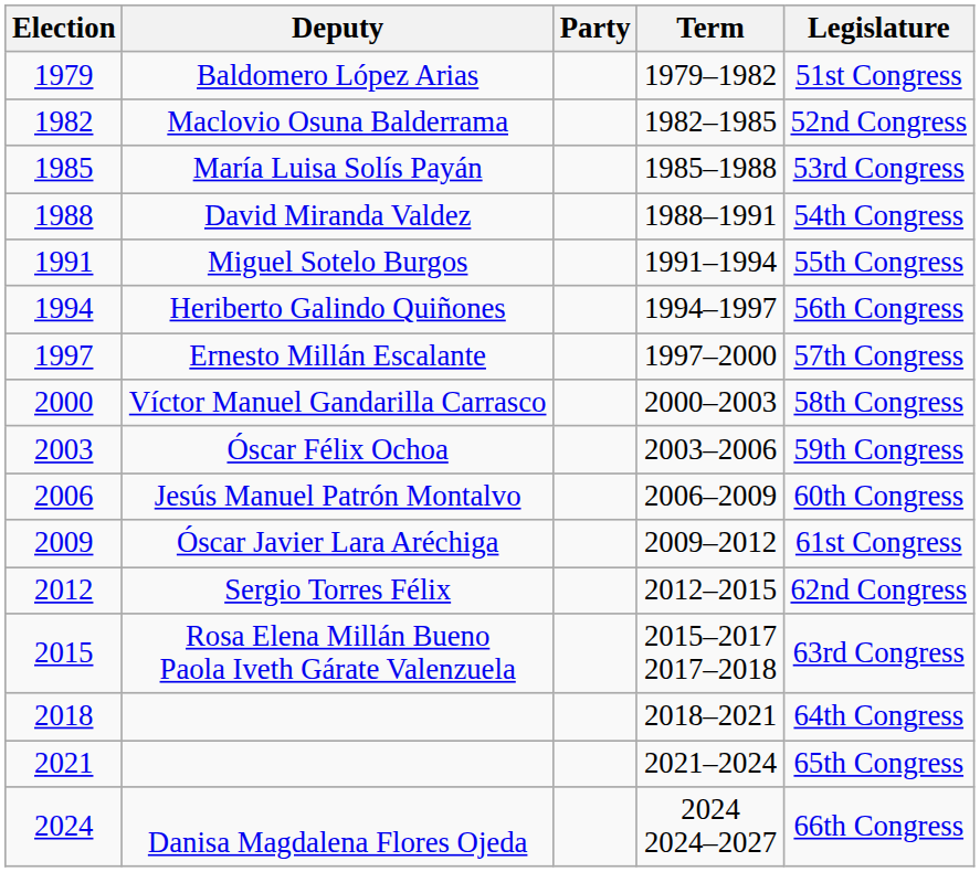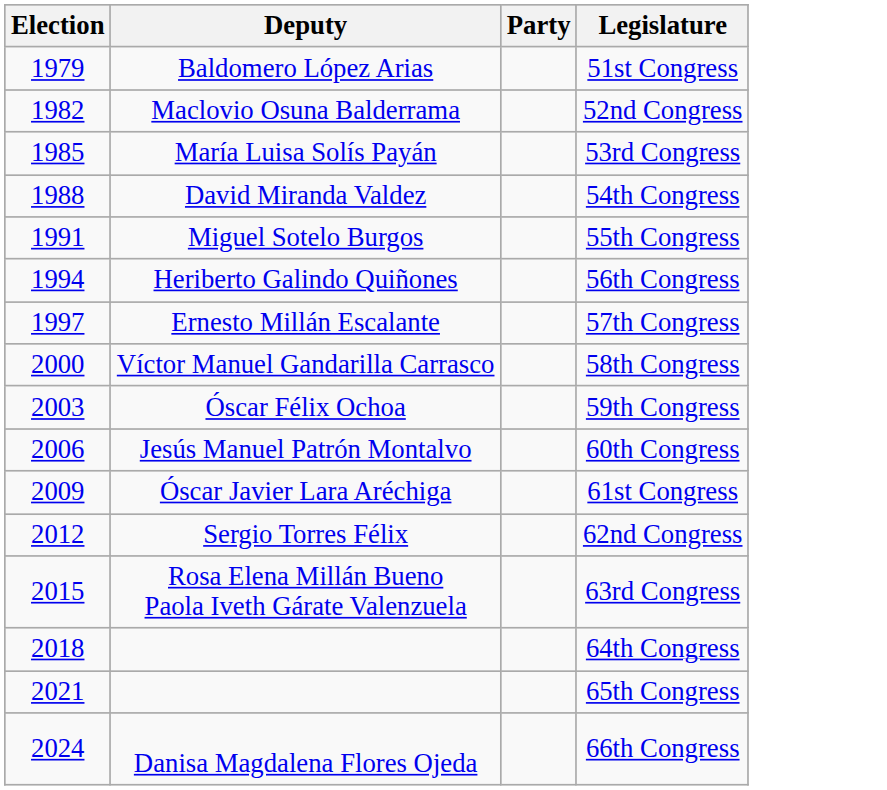 <table class="wikitable sortable" style="text-align: center">
 <tr>
 <th>Election</th>
 <th class="unsortable">Deputy</th>
 <th class="unsortable">Party</th>
-<th class="unsortable">Term</th>
 <th class="unsortable">Legislature</th>
 </tr>
 <tr>
 <td><a href='#'>1979</a></td>
 <td><a href='#'>Baldomero López Arias</a></td>
 <td></td>
-<td>1979–1982</td>
 <td><a href='#'>51st Congress</a></td>
 </tr>
 <tr>
 <td><a href='#'>1982</a></td>
 <td><a href='#'>Maclovio Osuna Balderrama</a></td>
 <td></td>
-<td>1982–1985</td>
 <td><a href='#'>52nd Congress</a></td>
 </tr>
 <tr>
 <td><a href='#'>1985</a></td>
 <td><a href='#'>María Luisa Solís Payán</a></td>
 <td></td>
-<td>1985–1988</td>
 <td><a href='#'>53rd Congress</a></td>
 </tr>
 <tr>
 <td><a href='#'>1988</a></td>
 <td><a href='#'>David Miranda Valdez</a></td>
 <td></td>
-<td>1988–1991</td>
 <td><a href='#'>54th Congress</a></td>
 </tr>
 <tr>
 <td><a href='#'>1991</a></td>
 <td><a href='#'>Miguel Sotelo Burgos</a></td>
 <td></td>
-<td>1991–1994</td>
 <td><a href='#'>55th Congress</a></td>
 </tr>
 <tr>
 <td><a href='#'>1994</a></td>
 <td><a href='#'>Heriberto Galindo Quiñones</a></td>
 <td></td>
-<td>1994–1997</td>
 <td><a href='#'>56th Congress</a></td>
 </tr>
 <tr>
 <td><a href='#'>1997</a></td>
 <td><a href='#'>Ernesto Millán Escalante</a></td>
 <td></td>
-<td>1997–2000</td>
 <td><a href='#'>57th Congress</a></td>
 </tr>
 <tr>
 <td><a href='#'>2000</a></td>
 <td><a href='#'>Víctor Manuel Gandarilla Carrasco</a></td>
 <td></td>
-<td>2000–2003</td>
 <td><a href='#'>58th Congress</a></td>
 </tr>
 <tr>
 <td><a href='#'>2003</a></td>
 <td><a href='#'>Óscar Félix Ochoa</a></td>
 <td></td>
-<td>2003–2006</td>
 <td><a href='#'>59th Congress</a></td>
 </tr>
 <tr>
 <td><a href='#'>2006</a></td>
 <td><a href='#'>Jesús Manuel Patrón Montalvo</a></td>
 <td></td>
-<td>2006–2009</td>
 <td><a href='#'>60th Congress</a></td>
 </tr>
 <tr>
 <td><a href='#'>2009</a></td>
 <td><a href='#'>Óscar Javier Lara Aréchiga</a></td>
 <td></td>
-<td>2009–2012</td>
 <td><a href='#'>61st Congress</a></td>
 </tr>
 <tr>
 <td><a href='#'>2012</a></td>
 <td><a href='#'>Sergio Torres Félix</a></td>
 <td></td>
-<td>2012–2015</td>
 <td><a href='#'>62nd Congress</a></td>
 </tr>
 <tr>
 <td><a href='#'>2015</a></td>
 <td><a href='#'>Rosa Elena Millán Bueno</a><br><a href='#'>Paola Iveth Gárate Valenzuela</a></td>
 <td></td>
-<td>2015–2017<br>2017–2018</td>
 <td><a href='#'>63rd Congress</a></td>
 </tr>
 <tr>
 <td><a href='#'>2018</a></td>
 <td></td>
 <td></td>
-<td>2018–2021</td>
 <td><a href='#'>64th Congress</a></td>
 </tr>
 <tr>
 <td><a href='#'>2021</a></td>
 <td></td>
 <td></td>
-<td>2021–2024</td>
 <td><a href='#'>65th Congress</a></td>
 </tr>
 <tr>
 <td><a href='#'>2024</a></td>
 <td><br><a href='#'>Danisa Magdalena Flores Ojeda</a></td>
 <td></td>
-<td>2024<br>2024–2027</td>
 <td><a href='#'>66th Congress</a></td>
 </tr>
 </table>
